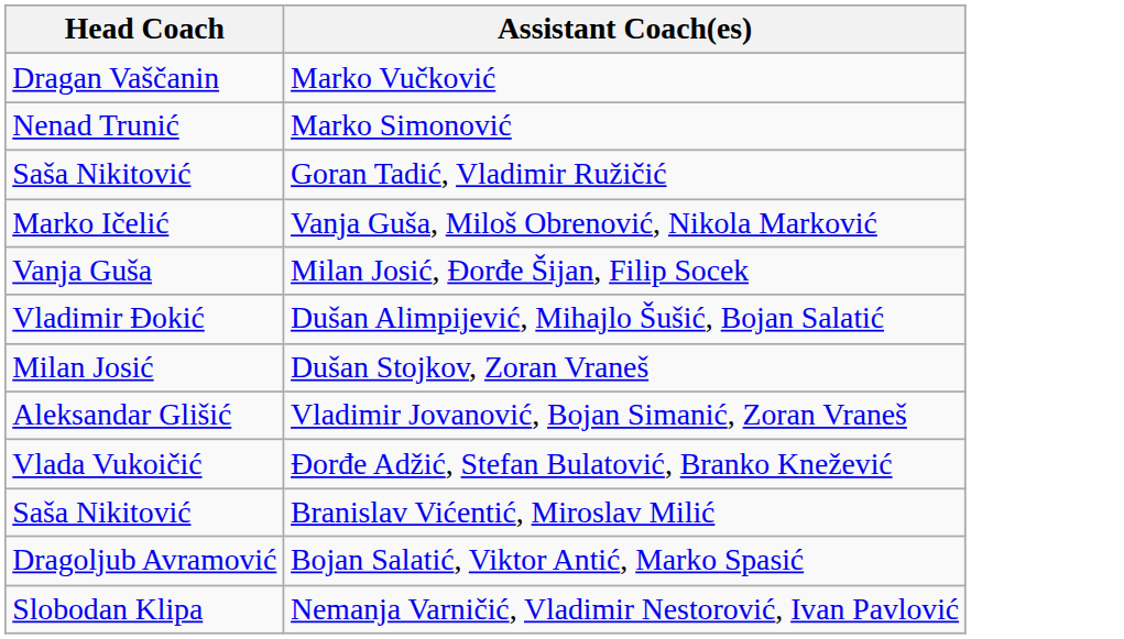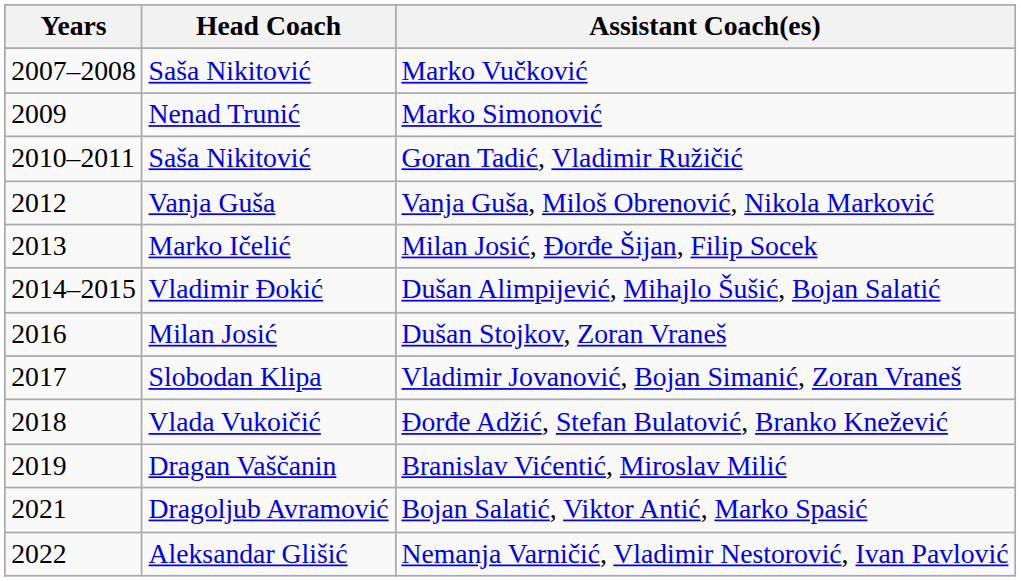 <table class="wikitable">
 <tr>
+<th>Years</th>
 <th>Head Coach</th>
 <th>Assistant Coach(es)</th>
 </tr>
 <tr>
-<td><a href='#'>Dragan Vaščanin</a></td>
+<td>2007–2008</td>
+<td><a href='#'>Saša Nikitović</a></td>
 <td><a href='#'>Marko Vučković</a></td>
 </tr>
 <tr>
+<td>2009</td>
 <td><a href='#'>Nenad Trunić</a></td>
 <td><a href='#'>Marko Simonović</a></td>
 </tr>
 <tr>
+<td>2010–2011</td>
 <td><a href='#'>Saša Nikitović</a></td>
 <td><a href='#'>Goran Tadić</a>, <a href='#'>Vladimir Ružičić</a></td>
 </tr>
 <tr>
-<td><a href='#'>Marko Ičelić</a></td>
+<td>2012</td>
+<td><a href='#'>Vanja Guša</a></td>
 <td><a href='#'>Vanja Guša</a>, <a href='#'>Miloš Obrenović</a>, <a href='#'>Nikola Marković</a></td>
 </tr>
 <tr>
-<td><a href='#'>Vanja Guša</a></td>
+<td>2013</td>
+<td><a href='#'>Marko Ičelić</a></td>
 <td><a href='#'>Milan Josić</a>, <a href='#'>Đorđe Šijan</a>, <a href='#'>Filip Socek</a></td>
 </tr>
 <tr>
+<td>2014–2015</td>
 <td><a href='#'>Vladimir Đokić</a></td>
 <td><a href='#'>Dušan Alimpijević</a>, <a href='#'>Mihajlo Šušić</a>, <a href='#'>Bojan Salatić</a></td>
 </tr>
 <tr>
+<td>2016</td>
 <td><a href='#'>Milan Josić</a></td>
 <td><a href='#'>Dušan Stojkov</a>, <a href='#'>Zoran Vraneš</a></td>
 </tr>
 <tr>
-<td><a href='#'>Aleksandar Glišić</a></td>
+<td>2017</td>
+<td><a href='#'>Slobodan Klipa</a></td>
 <td><a href='#'>Vladimir Jovanović</a>, <a href='#'>Bojan Simanić</a>, <a href='#'>Zoran Vraneš</a></td>
 </tr>
 <tr>
+<td>2018</td>
 <td><a href='#'>Vlada Vukoičić</a></td>
 <td><a href='#'>Đorđe Adžić</a>, <a href='#'>Stefan Bulatović</a>, <a href='#'>Branko Knežević</a></td>
 </tr>
 <tr>
-<td><a href='#'>Saša Nikitović</a></td>
+<td>2019</td>
+<td><a href='#'>Dragan Vaščanin</a></td>
 <td><a href='#'>Branislav Vićentić</a>, <a href='#'>Miroslav Milić</a></td>
 </tr>
 <tr>
+<td>2021</td>
 <td><a href='#'>Dragoljub Avramović</a></td>
 <td><a href='#'>Bojan Salatić</a>, <a href='#'>Viktor Antić</a>, <a href='#'>Marko Spasić</a></td>
 </tr>
 <tr>
-<td><a href='#'>Slobodan Klipa</a></td>
+<td>2022</td>
+<td><a href='#'>Aleksandar Glišić</a></td>
 <td><a href='#'>Nemanja Varničić</a>, <a href='#'>Vladimir Nestorović</a>, <a href='#'>Ivan Pavlović</a></td>
 </tr>
 </table>
